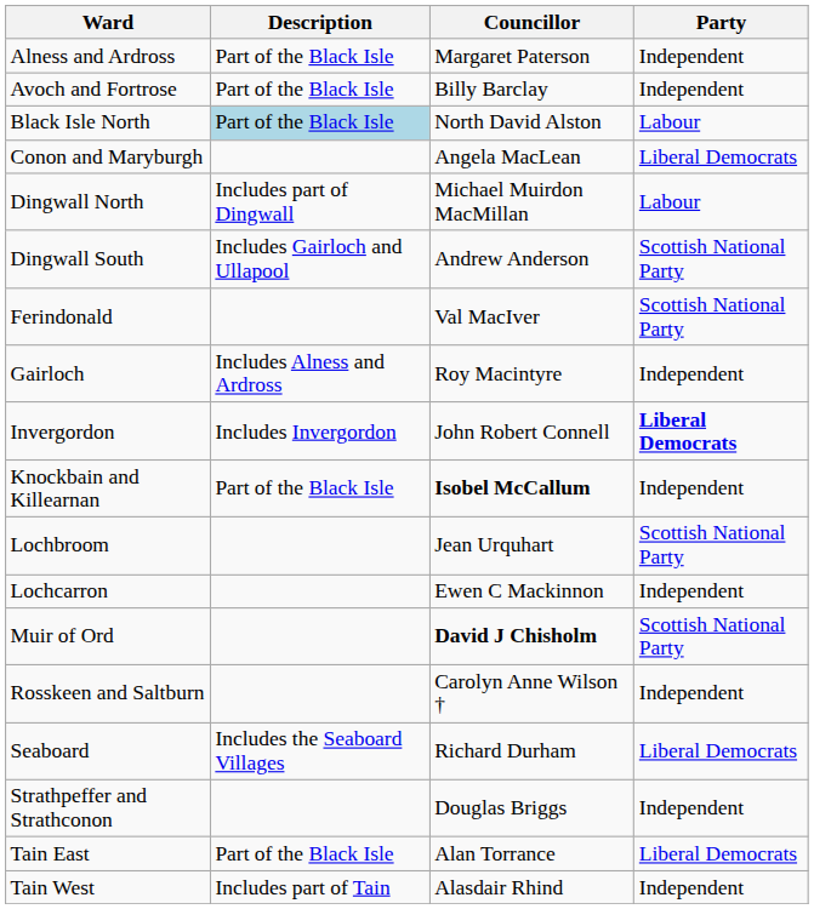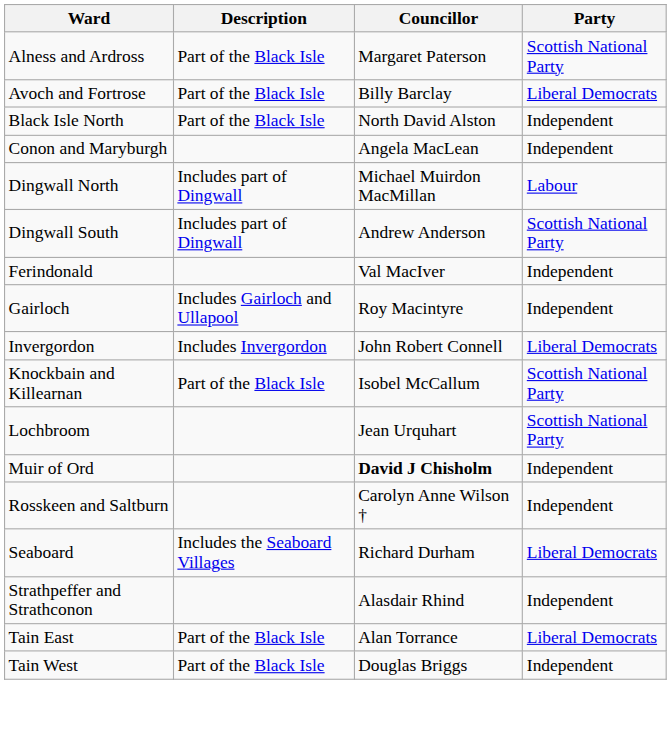 <table class="wikitable">
 <tr>
 <th>Ward</th>
 <th>Description</th>
 <th>Councillor</th>
 <th>Party</th>
 </tr>
 <tr>
 <td>Alness and Ardross</td>
 <td>Part of the <a href='#'>Black Isle</a></td>
 <td>Margaret  Paterson</td>
-<td>Independent</td>
+<td><a href='#'>Scottish National Party</a></td>
 </tr>
 <tr>
 <td>Avoch and Fortrose</td>
 <td>Part of the <a href='#'>Black Isle</a></td>
 <td>Billy Barclay</td>
-<td>Independent</td>
+<td><a href='#'>Liberal Democrats</a></td>
 </tr>
 <tr>
 <td>Black Isle North</td>
-<td style="background: lightblue;">Part of the <a href='#'>Black Isle</a></td>
+<td>Part of the <a href='#'>Black Isle</a></td>
 <td>North David Alston</td>
-<td><a href='#'>Labour</a></td>
+<td>Independent</td>
 </tr>
 <tr>
 <td>Conon and Maryburgh</td>
 <td></td>
 <td>Angela MacLean</td>
-<td><a href='#'>Liberal Democrats</a></td>
+<td>Independent</td>
 </tr>
 <tr>
 <td>Dingwall North</td>
 <td>Includes part of <a href='#'>Dingwall</a></td>
 <td>Michael Muirdon MacMillan</td>
 <td><a href='#'>Labour</a></td>
 </tr>
 <tr>
 <td>Dingwall South</td>
-<td>Includes <a href='#'>Gairloch</a> and <a href='#'>Ullapool</a></td>
+<td>Includes part of <a href='#'>Dingwall</a></td>
 <td>Andrew Anderson</td>
 <td><a href='#'>Scottish National Party</a></td>
 </tr>
 <tr>
 <td>Ferindonald</td>
 <td></td>
 <td>Val MacIver</td>
-<td><a href='#'>Scottish National Party</a></td>
+<td>Independent</td>
 </tr>
 <tr>
 <td>Gairloch</td>
-<td>Includes <a href='#'>Alness</a> and <a href='#'>Ardross</a></td>
+<td>Includes <a href='#'>Gairloch</a> and <a href='#'>Ullapool</a></td>
 <td>Roy Macintyre</td>
 <td>Independent</td>
 </tr>
 <tr>
 <td>Invergordon</td>
 <td>Includes <a href='#'>Invergordon</a></td>
 <td>John Robert Connell</td>
-<td><strong><a href='#'>Liberal Democrats</a></strong></td>
+<td><a href='#'>Liberal Democrats</a></td>
 </tr>
 <tr>
 <td>Knockbain and Killearnan</td>
 <td>Part of the <a href='#'>Black Isle</a></td>
-<td><strong>Isobel McCallum</strong></td>
-<td>Independent</td>
+<td>Isobel McCallum</td>
+<td><a href='#'>Scottish National Party</a></td>
 </tr>
 <tr>
 <td>Lochbroom</td>
 <td></td>
 <td>Jean Urquhart</td>
 <td><a href='#'>Scottish National Party</a></td>
 </tr>
 <tr>
-<td>Lochcarron</td>
-<td></td>
-<td>Ewen C Mackinnon</td>
-<td>Independent</td>
-</tr>
-<tr>
 <td>Muir of Ord</td>
 <td></td>
 <td><strong>David J Chisholm</strong></td>
-<td><a href='#'>Scottish National Party</a></td>
+<td>Independent</td>
 </tr>
 <tr>
 <td>Rosskeen and Saltburn</td>
 <td></td>
 <td>Carolyn Anne Wilson †</td>
 <td>Independent</td>
 </tr>
 <tr>
 <td>Seaboard</td>
 <td>Includes the <a href='#'>Seaboard Villages</a></td>
 <td>Richard Durham</td>
 <td><a href='#'>Liberal Democrats</a></td>
 </tr>
 <tr>
 <td>Strathpeffer and Strathconon</td>
 <td></td>
-<td>Douglas Briggs</td>
+<td>Alasdair Rhind</td>
 <td>Independent</td>
 </tr>
 <tr>
 <td>Tain East</td>
 <td>Part of the <a href='#'>Black Isle</a></td>
 <td>Alan Torrance</td>
 <td><a href='#'>Liberal Democrats</a></td>
 </tr>
 <tr>
 <td>Tain West</td>
-<td>Includes part of <a href='#'>Tain</a></td>
-<td>Alasdair Rhind</td>
+<td>Part of the <a href='#'>Black Isle</a></td>
+<td>Douglas Briggs</td>
 <td>Independent</td>
 </tr>
 </table>
